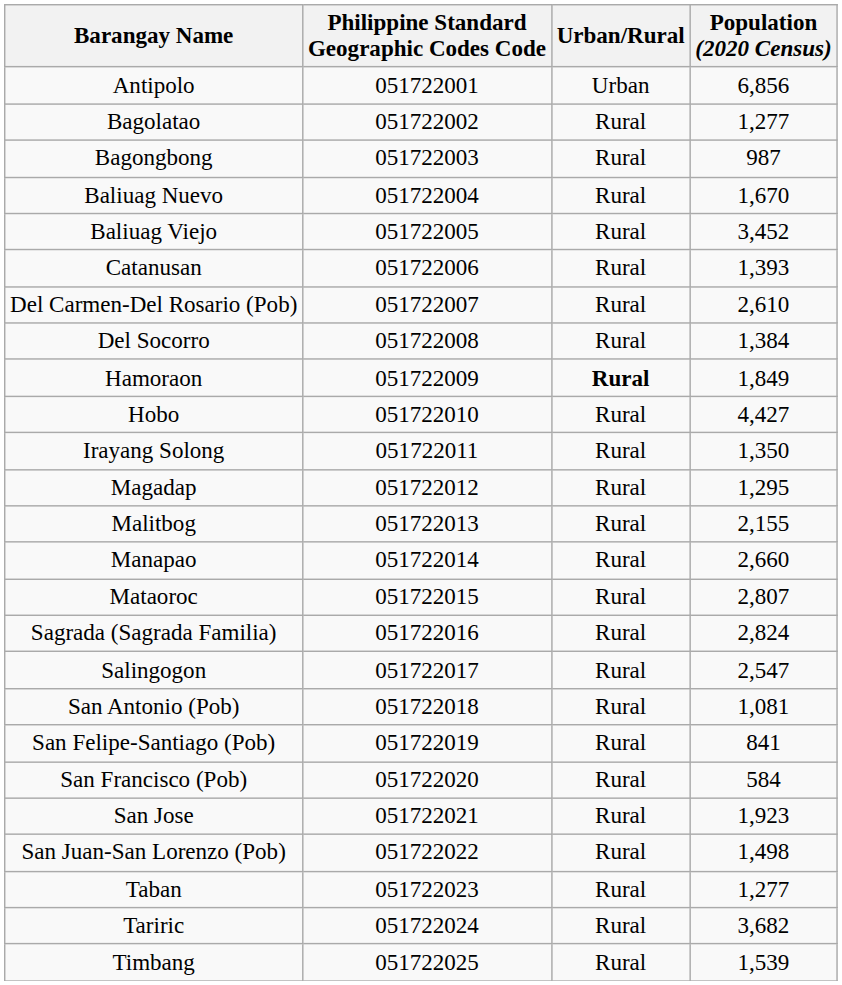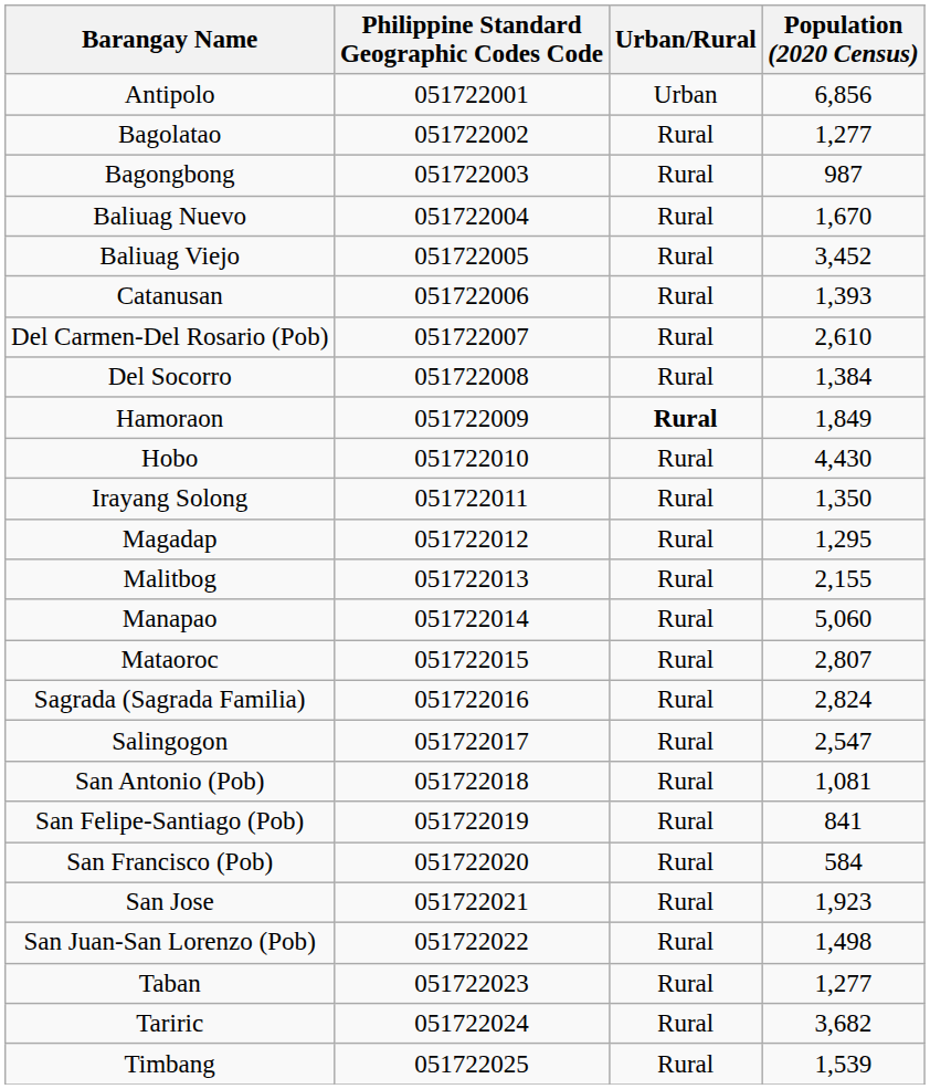 <table class="wikitable">
 <tr>
 <th style="text-align: center;">Barangay Name</th>
 <th style="text-align: center;">Philippine Standard <br>Geographic Codes Code</th>
 <th style="text-align: center;">Urban/Rural</th>
 <th style="text-align: center;">Population <br><em>(2020 Census)</em></th>
 </tr>
 <tr>
 <td style="text-align: center;">Antipolo</td>
 <td style="text-align: center;">051722001</td>
 <td style="text-align: center;">Urban</td>
 <td style="text-align: center;">6,856</td>
 </tr>
 <tr>
 <td style="text-align: center;">Bagolatao</td>
 <td style="text-align: center;">051722002</td>
 <td style="text-align: center;">Rural</td>
 <td style="text-align: center;">1,277</td>
 </tr>
 <tr>
 <td style="text-align: center;">Bagongbong</td>
 <td style="text-align: center;">051722003</td>
 <td style="text-align: center;">Rural</td>
 <td style="text-align: center;">987</td>
 </tr>
 <tr>
 <td style="text-align: center;">Baliuag Nuevo</td>
 <td style="text-align: center;">051722004</td>
 <td style="text-align: center;">Rural</td>
 <td style="text-align: center;">1,670</td>
 </tr>
 <tr>
 <td style="text-align: center;">Baliuag Viejo</td>
 <td style="text-align: center;">051722005</td>
 <td style="text-align: center;">Rural</td>
 <td style="text-align: center;">3,452</td>
 </tr>
 <tr>
 <td style="text-align: center;">Catanusan</td>
 <td style="text-align: center;">051722006</td>
 <td style="text-align: center;">Rural</td>
 <td style="text-align: center;">1,393</td>
 </tr>
 <tr>
 <td style="text-align: center;">Del Carmen-Del Rosario (Pob)</td>
 <td style="text-align: center;">051722007</td>
 <td style="text-align: center;">Rural</td>
 <td style="text-align: center;">2,610</td>
 </tr>
 <tr>
 <td style="text-align: center;">Del Socorro</td>
 <td style="text-align: center;">051722008</td>
 <td style="text-align: center;">Rural</td>
 <td style="text-align: center;">1,384</td>
 </tr>
 <tr>
 <td style="text-align: center;">Hamoraon</td>
 <td style="text-align: center;">051722009</td>
 <td style="text-align: center;"><strong>Rural</strong></td>
 <td style="text-align: center;">1,849</td>
 </tr>
 <tr>
 <td style="text-align: center;">Hobo</td>
 <td style="text-align: center;">051722010</td>
 <td style="text-align: center;">Rural</td>
-<td style="text-align: center;">4,427</td>
+<td style="text-align: center;">4,430</td>
 </tr>
 <tr>
 <td style="text-align: center;">Irayang Solong</td>
 <td style="text-align: center;">051722011</td>
 <td style="text-align: center;">Rural</td>
 <td style="text-align: center;">1,350</td>
 </tr>
 <tr>
 <td style="text-align: center;">Magadap</td>
 <td style="text-align: center;">051722012</td>
 <td style="text-align: center;">Rural</td>
 <td style="text-align: center;">1,295</td>
 </tr>
 <tr>
 <td style="text-align: center;">Malitbog</td>
 <td style="text-align: center;">051722013</td>
 <td style="text-align: center;">Rural</td>
 <td style="text-align: center;">2,155</td>
 </tr>
 <tr>
 <td style="text-align: center;">Manapao</td>
 <td style="text-align: center;">051722014</td>
 <td style="text-align: center;">Rural</td>
-<td style="text-align: center;">2,660</td>
+<td style="text-align: center;">5,060</td>
 </tr>
 <tr>
 <td style="text-align: center;">Mataoroc</td>
 <td style="text-align: center;">051722015</td>
 <td style="text-align: center;">Rural</td>
 <td style="text-align: center;">2,807</td>
 </tr>
 <tr>
 <td style="text-align: center;">Sagrada (Sagrada Familia)</td>
 <td style="text-align: center;">051722016</td>
 <td style="text-align: center;">Rural</td>
 <td style="text-align: center;">2,824</td>
 </tr>
 <tr>
 <td style="text-align: center;">Salingogon</td>
 <td style="text-align: center;">051722017</td>
 <td style="text-align: center;">Rural</td>
 <td style="text-align: center;">2,547</td>
 </tr>
 <tr>
 <td style="text-align: center;">San Antonio (Pob)</td>
 <td style="text-align: center;">051722018</td>
 <td style="text-align: center;">Rural</td>
 <td style="text-align: center;">1,081</td>
 </tr>
 <tr>
 <td style="text-align: center;">San Felipe-Santiago (Pob)</td>
 <td style="text-align: center;">051722019</td>
 <td style="text-align: center;">Rural</td>
 <td style="text-align: center;">841</td>
 </tr>
 <tr>
 <td style="text-align: center;">San Francisco (Pob)</td>
 <td style="text-align: center;">051722020</td>
 <td style="text-align: center;">Rural</td>
 <td style="text-align: center;">584</td>
 </tr>
 <tr>
 <td style="text-align: center;">San Jose</td>
 <td style="text-align: center;">051722021</td>
 <td style="text-align: center;">Rural</td>
 <td style="text-align: center;">1,923</td>
 </tr>
 <tr>
 <td style="text-align: center;">San Juan-San Lorenzo (Pob)</td>
 <td style="text-align: center;">051722022</td>
 <td style="text-align: center;">Rural</td>
 <td style="text-align: center;">1,498</td>
 </tr>
 <tr>
 <td style="text-align: center;">Taban</td>
 <td style="text-align: center;">051722023</td>
 <td style="text-align: center;">Rural</td>
 <td style="text-align: center;">1,277</td>
 </tr>
 <tr>
 <td style="text-align: center;">Tariric</td>
 <td style="text-align: center;">051722024</td>
 <td style="text-align: center;">Rural</td>
 <td style="text-align: center;">3,682</td>
 </tr>
 <tr>
 <td style="text-align: center;">Timbang</td>
 <td style="text-align: center;">051722025</td>
 <td style="text-align: center;">Rural</td>
 <td style="text-align: center;">1,539</td>
 </tr>
 </table>
